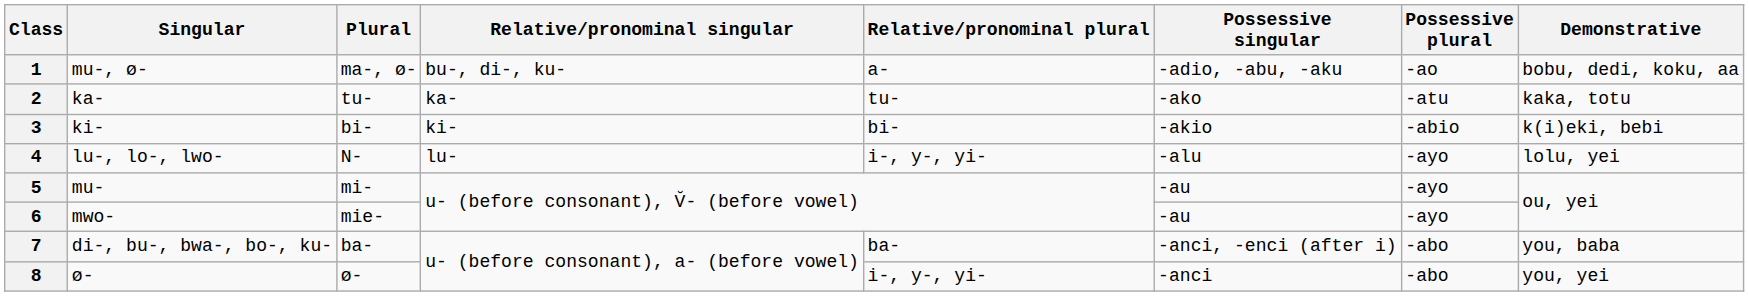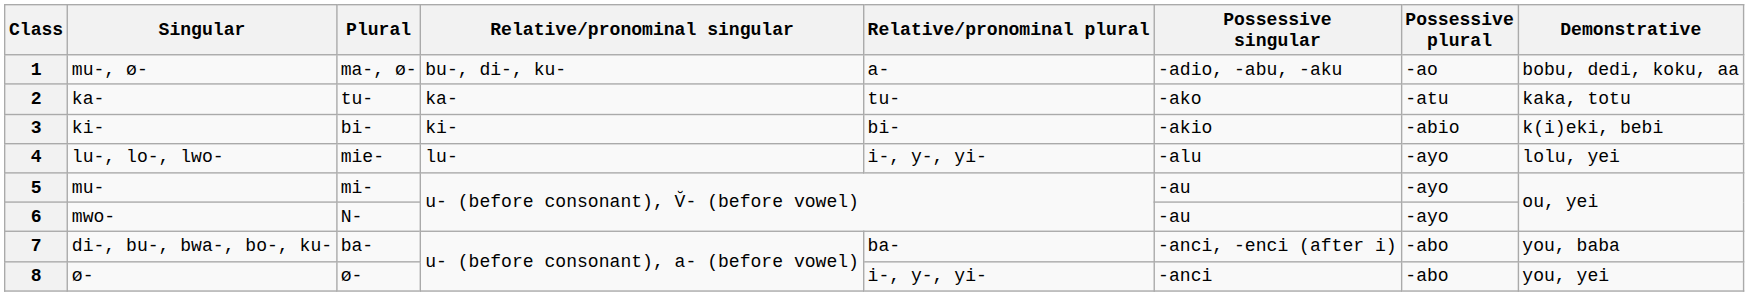 <table class="wikitable">
 <tr>
 <th>Class</th>
 <th>Singular</th>
 <th>Plural</th>
 <th>Relative/pronominal singular</th>
 <th>Relative/pronominal plural</th>
 <th>Possessive<br>singular</th>
 <th>Possessive<br>plural</th>
 <th>Demonstrative</th>
 </tr>
 <tr>
 <th>1</th>
 <td>mu-, ø-</td>
 <td>ma-, ø-</td>
 <td>bu-, di-, ku-</td>
 <td>a-</td>
 <td>-adio, -abu, -aku</td>
 <td>-ao</td>
 <td>bobu, dedi, koku, aa</td>
 </tr>
 <tr>
 <th>2</th>
 <td>ka-</td>
 <td>tu-</td>
 <td>ka-</td>
 <td>tu-</td>
 <td>-ako</td>
 <td>-atu</td>
 <td>kaka, totu</td>
 </tr>
 <tr>
 <th>3</th>
 <td>ki-</td>
 <td>bi-</td>
 <td>ki-</td>
 <td>bi-</td>
 <td>-akio</td>
 <td>-abio</td>
 <td>k(i)eki, bebi</td>
 </tr>
 <tr>
 <th>4</th>
 <td>lu-, lo-, lwo-</td>
-<td>N-</td>
+<td>mie-</td>
 <td>lu-</td>
 <td>i-, y-, yi-</td>
 <td>-alu</td>
 <td>-ayo</td>
 <td>lolu, yei</td>
 </tr>
 <tr>
 <th>5</th>
 <td>mu-</td>
 <td>mi-</td>
 <td colspan="2" rowspan="2">u- (before consonant), V̆- (before vowel)</td>
 <td>-au</td>
 <td>-ayo</td>
 <td rowspan="2">ou, yei</td>
 </tr>
 <tr>
 <th>6</th>
 <td>mwo-</td>
-<td>mie-</td>
+<td>N-</td>
 <td>-au</td>
 <td>-ayo</td>
 </tr>
 <tr>
 <th>7</th>
 <td>di-, bu-, bwa-, bo-, ku-</td>
 <td>ba-</td>
 <td rowspan="2">u- (before consonant), a- (before vowel)</td>
 <td>ba-</td>
 <td>-anci, -enci (after i)</td>
 <td>-abo</td>
 <td>you, baba</td>
 </tr>
 <tr>
 <th>8</th>
 <td>ø-</td>
 <td>ø-</td>
 <td>i-, y-, yi-</td>
 <td>-anci</td>
 <td>-abo</td>
 <td>you, yei</td>
 </tr>
 </table>
